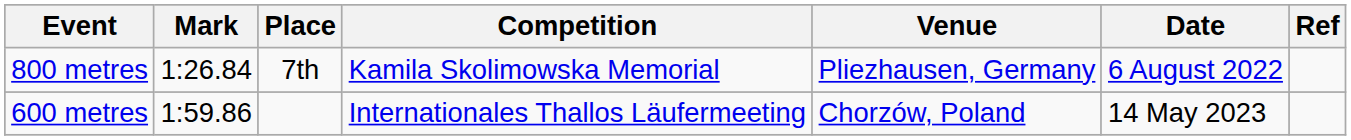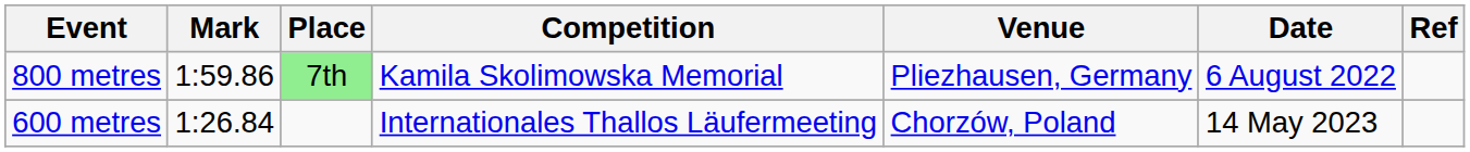 <table class="wikitable">
 <tr>
 <th>Event</th>
 <th>Mark</th>
 <th>Place</th>
 <th>Competition</th>
 <th>Venue</th>
 <th>Date</th>
 <th>Ref</th>
 </tr>
 <tr>
 <td><a href='#'>800 metres</a></td>
-<td>1:26.84</td>
-<td style="text-align:center;">7th</td>
+<td>1:59.86</td>
+<td style="background: lightgreen; text-align:center;">7th</td>
 <td><a href='#'>Kamila Skolimowska Memorial</a></td>
 <td><a href='#'>Pliezhausen, Germany</a></td>
 <td><a href='#'>6 August 2022</a></td>
 <td></td>
 </tr>
 <tr>
 <td><a href='#'>600 metres</a></td>
-<td>1:59.86</td>
+<td>1:26.84</td>
 <td style="text-align:center;"></td>
 <td><a href='#'>Internationales Thallos Läufermeeting</a></td>
 <td><a href='#'>Chorzów, Poland</a></td>
 <td>14 May 2023</td>
 <td></td>
 </tr>
 </table>
